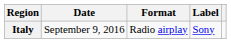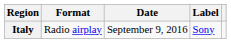 <table class="wikitable plainrowheaders">
 <tr>
 <th scope="col">Region</th>
+<th scope="col">Format</th>
 <th scope="col">Date</th>
-<th scope="col">Format</th>
 <th scope="col">Label</th>
 <th scope="col"></th>
 </tr>
 <tr>
 <th scope="row">Italy</th>
+<td>Radio <a href='#'>airplay</a></td>
 <td>September 9, 2016</td>
-<td>Radio <a href='#'>airplay</a></td>
 <td><a href='#'>Sony</a></td>
 <td align="center"></td>
 </tr>
 </table>
